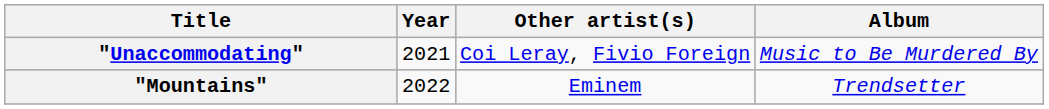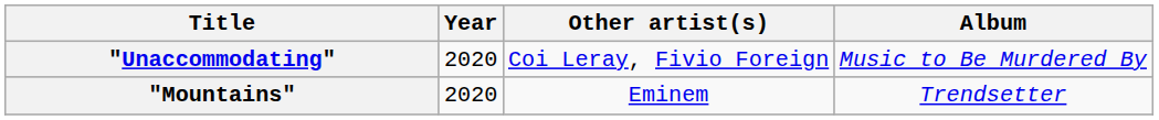 <table class="wikitable plainrowheaders" style="text-align:center;">
 <tr>
 <th scope="col" style="width:19em;">Title</th>
 <th scope="col">Year</th>
 <th scope="col">Other artist(s)</th>
 <th scope="col">Album</th>
 </tr>
 <tr>
 <th scope="row">"<a href='#'>Unaccommodating</a>"</th>
-<td>2021</td>
+<td>2020</td>
 <td><a href='#'>Coi Leray</a>, <a href='#'>Fivio Foreign</a></td>
 <td><em><a href='#'>Music to Be Murdered By</a></em></td>
 </tr>
 <tr>
 <th scope="row">"Mountains"</th>
-<td>2022</td>
+<td>2020</td>
 <td><a href='#'>Eminem</a></td>
 <td><em><a href='#'>Trendsetter</a></em></td>
 </tr>
 </table>
